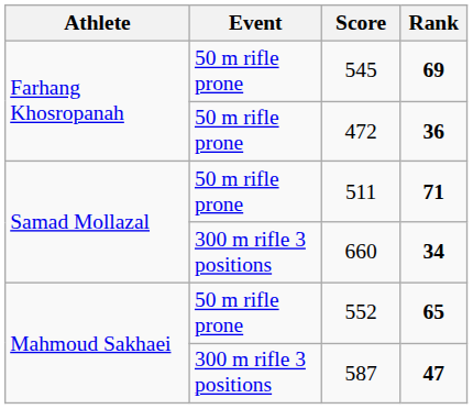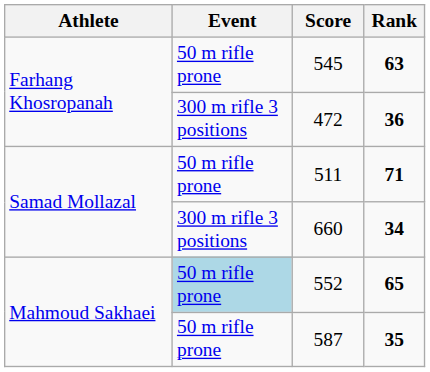 <table class="wikitable" width="50%" style="text-align:center; font-size:90%">
 <tr>
 <th width="35%">Athlete</th>
 <th width="25%">Event</th>
 <th width="15%">Score</th>
 <th width="10%">Rank</th>
 </tr>
 <tr>
 <td rowspan=2 align="left"><a href='#'>Farhang Khosropanah</a></td>
 <td align="left"><a href='#'>50 m rifle prone</a></td>
 <td>545</td>
-<td><strong>69</strong></td>
+<td><strong>63</strong></td>
 </tr>
 <tr>
-<td align="left"><a href='#'>50 m rifle prone</a></td>
+<td align="left"><a href='#'>300 m rifle 3 positions</a></td>
 <td>472</td>
 <td><strong>36</strong></td>
 </tr>
 <tr>
 <td rowspan=2 align="left"><a href='#'>Samad Mollazal</a></td>
 <td align="left"><a href='#'>50 m rifle prone</a></td>
 <td>511</td>
 <td><strong>71</strong></td>
 </tr>
 <tr>
 <td align="left"><a href='#'>300 m rifle 3 positions</a></td>
 <td>660</td>
 <td><strong>34</strong></td>
 </tr>
 <tr>
 <td rowspan=2 align="left"><a href='#'>Mahmoud Sakhaei</a></td>
-<td align="left"><a href='#'>50 m rifle prone</a></td>
+<td align="left" style="background: lightblue;"><a href='#'>50 m rifle prone</a></td>
 <td>552</td>
 <td><strong>65</strong></td>
 </tr>
 <tr>
-<td align="left"><a href='#'>300 m rifle 3 positions</a></td>
+<td align="left"><a href='#'>50 m rifle prone</a></td>
 <td>587</td>
-<td><strong>47</strong></td>
+<td><strong>35</strong></td>
 </tr>
 </table>
